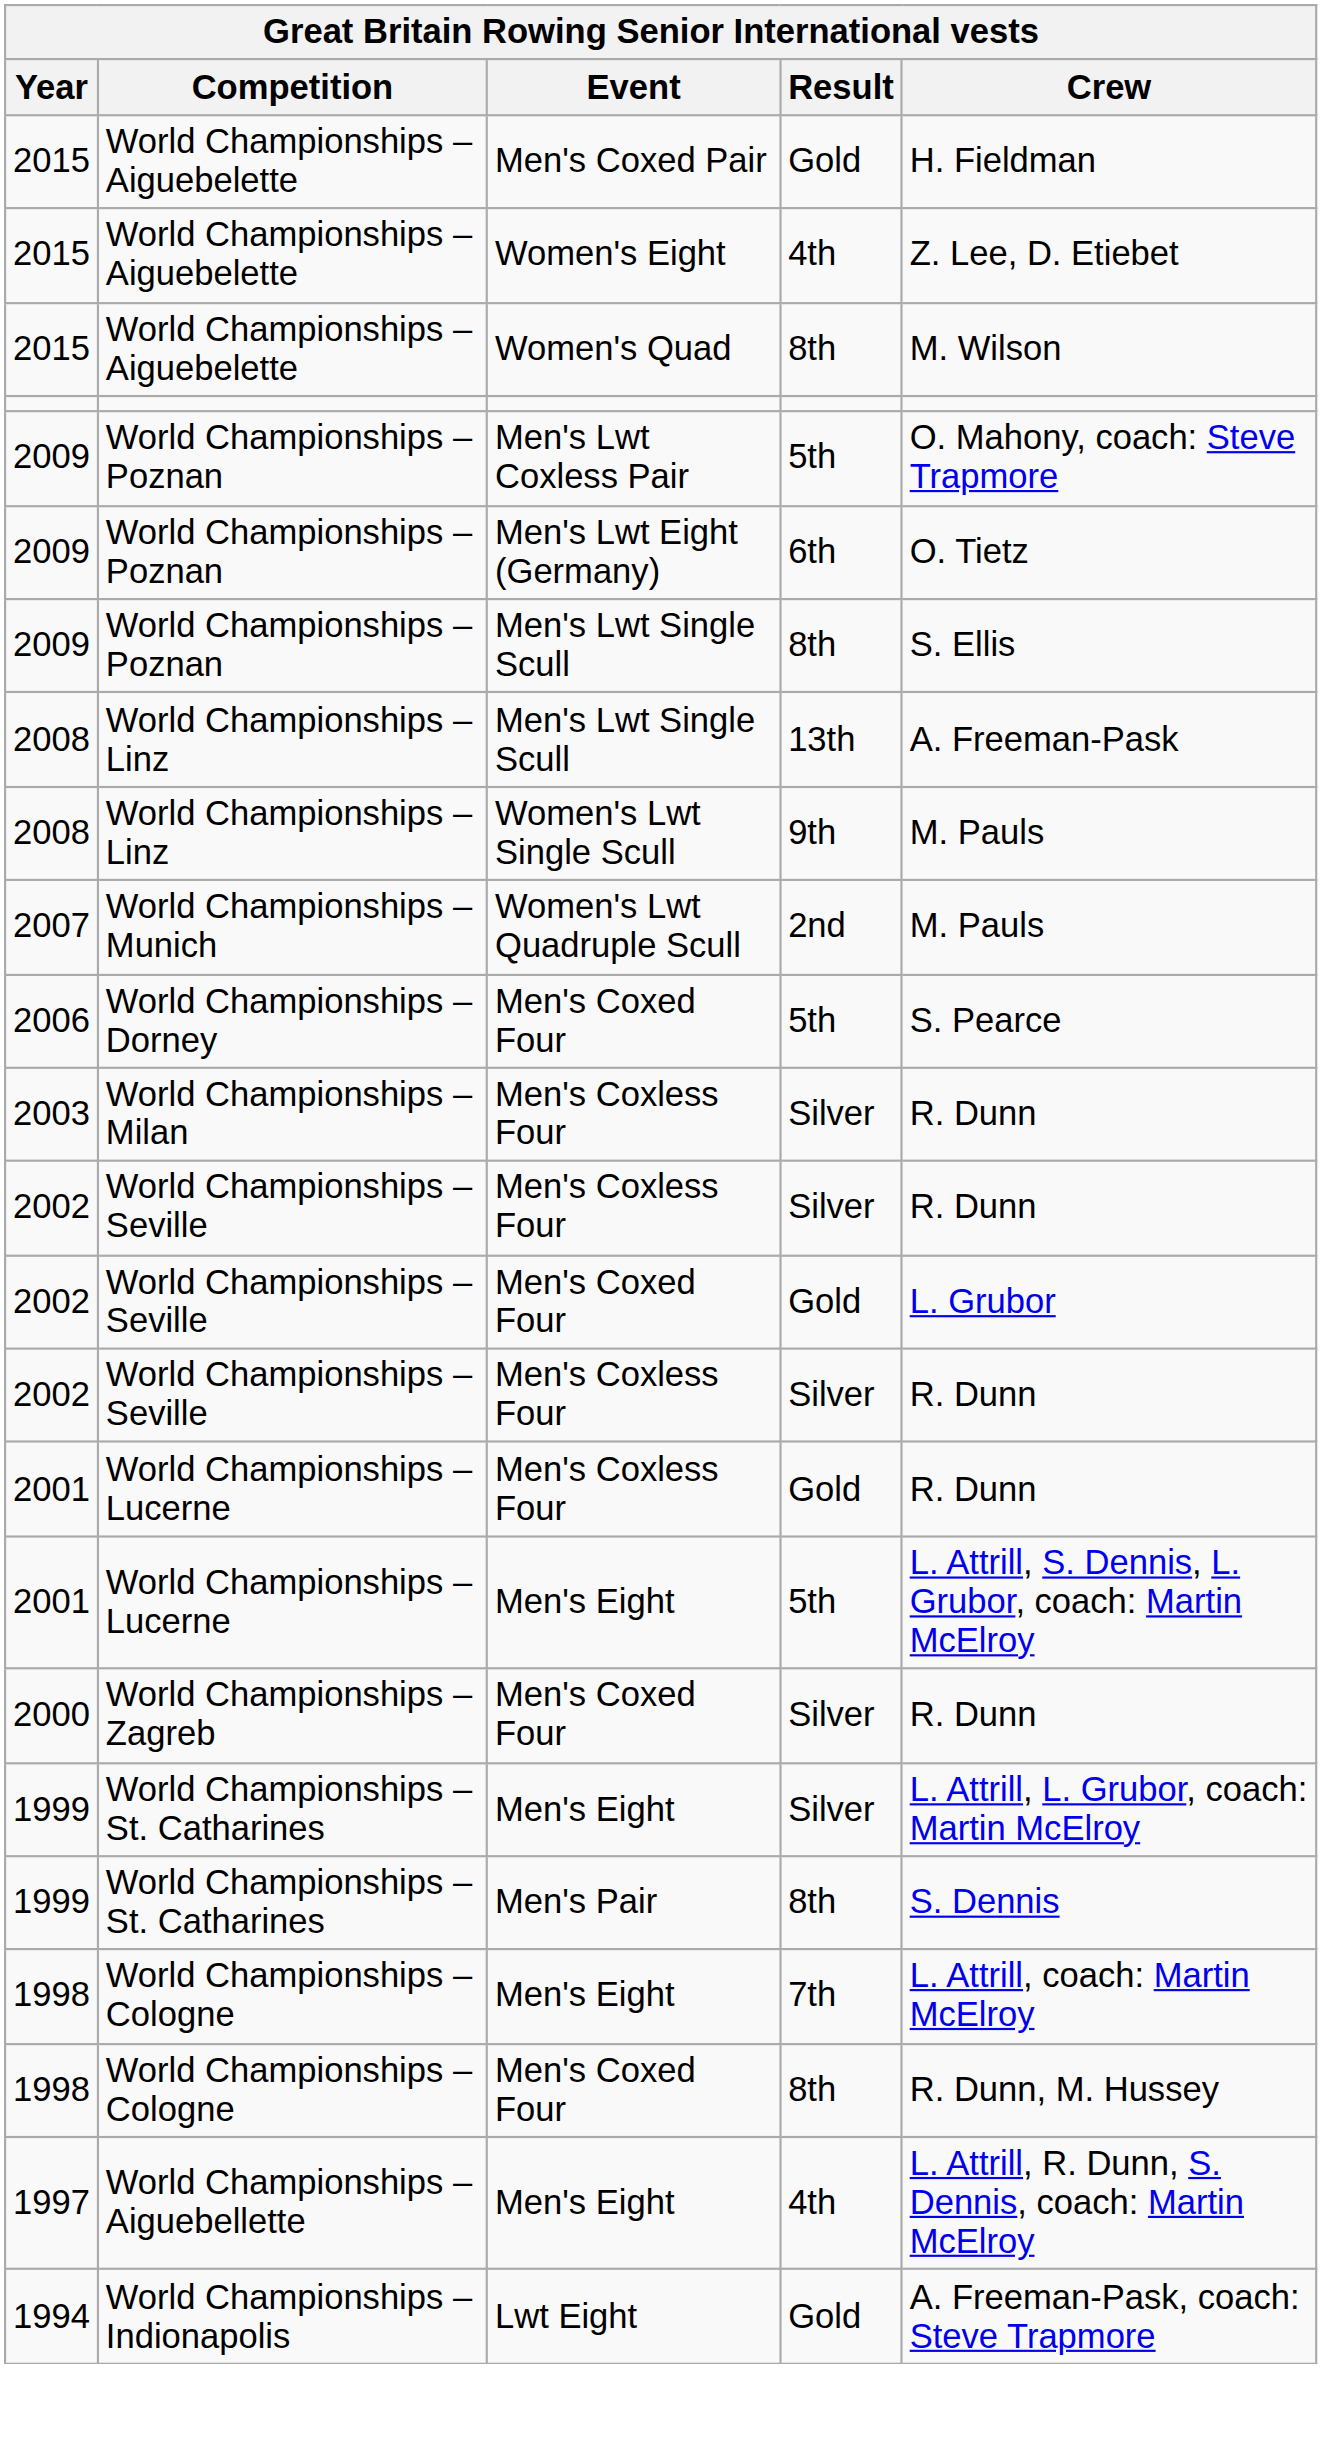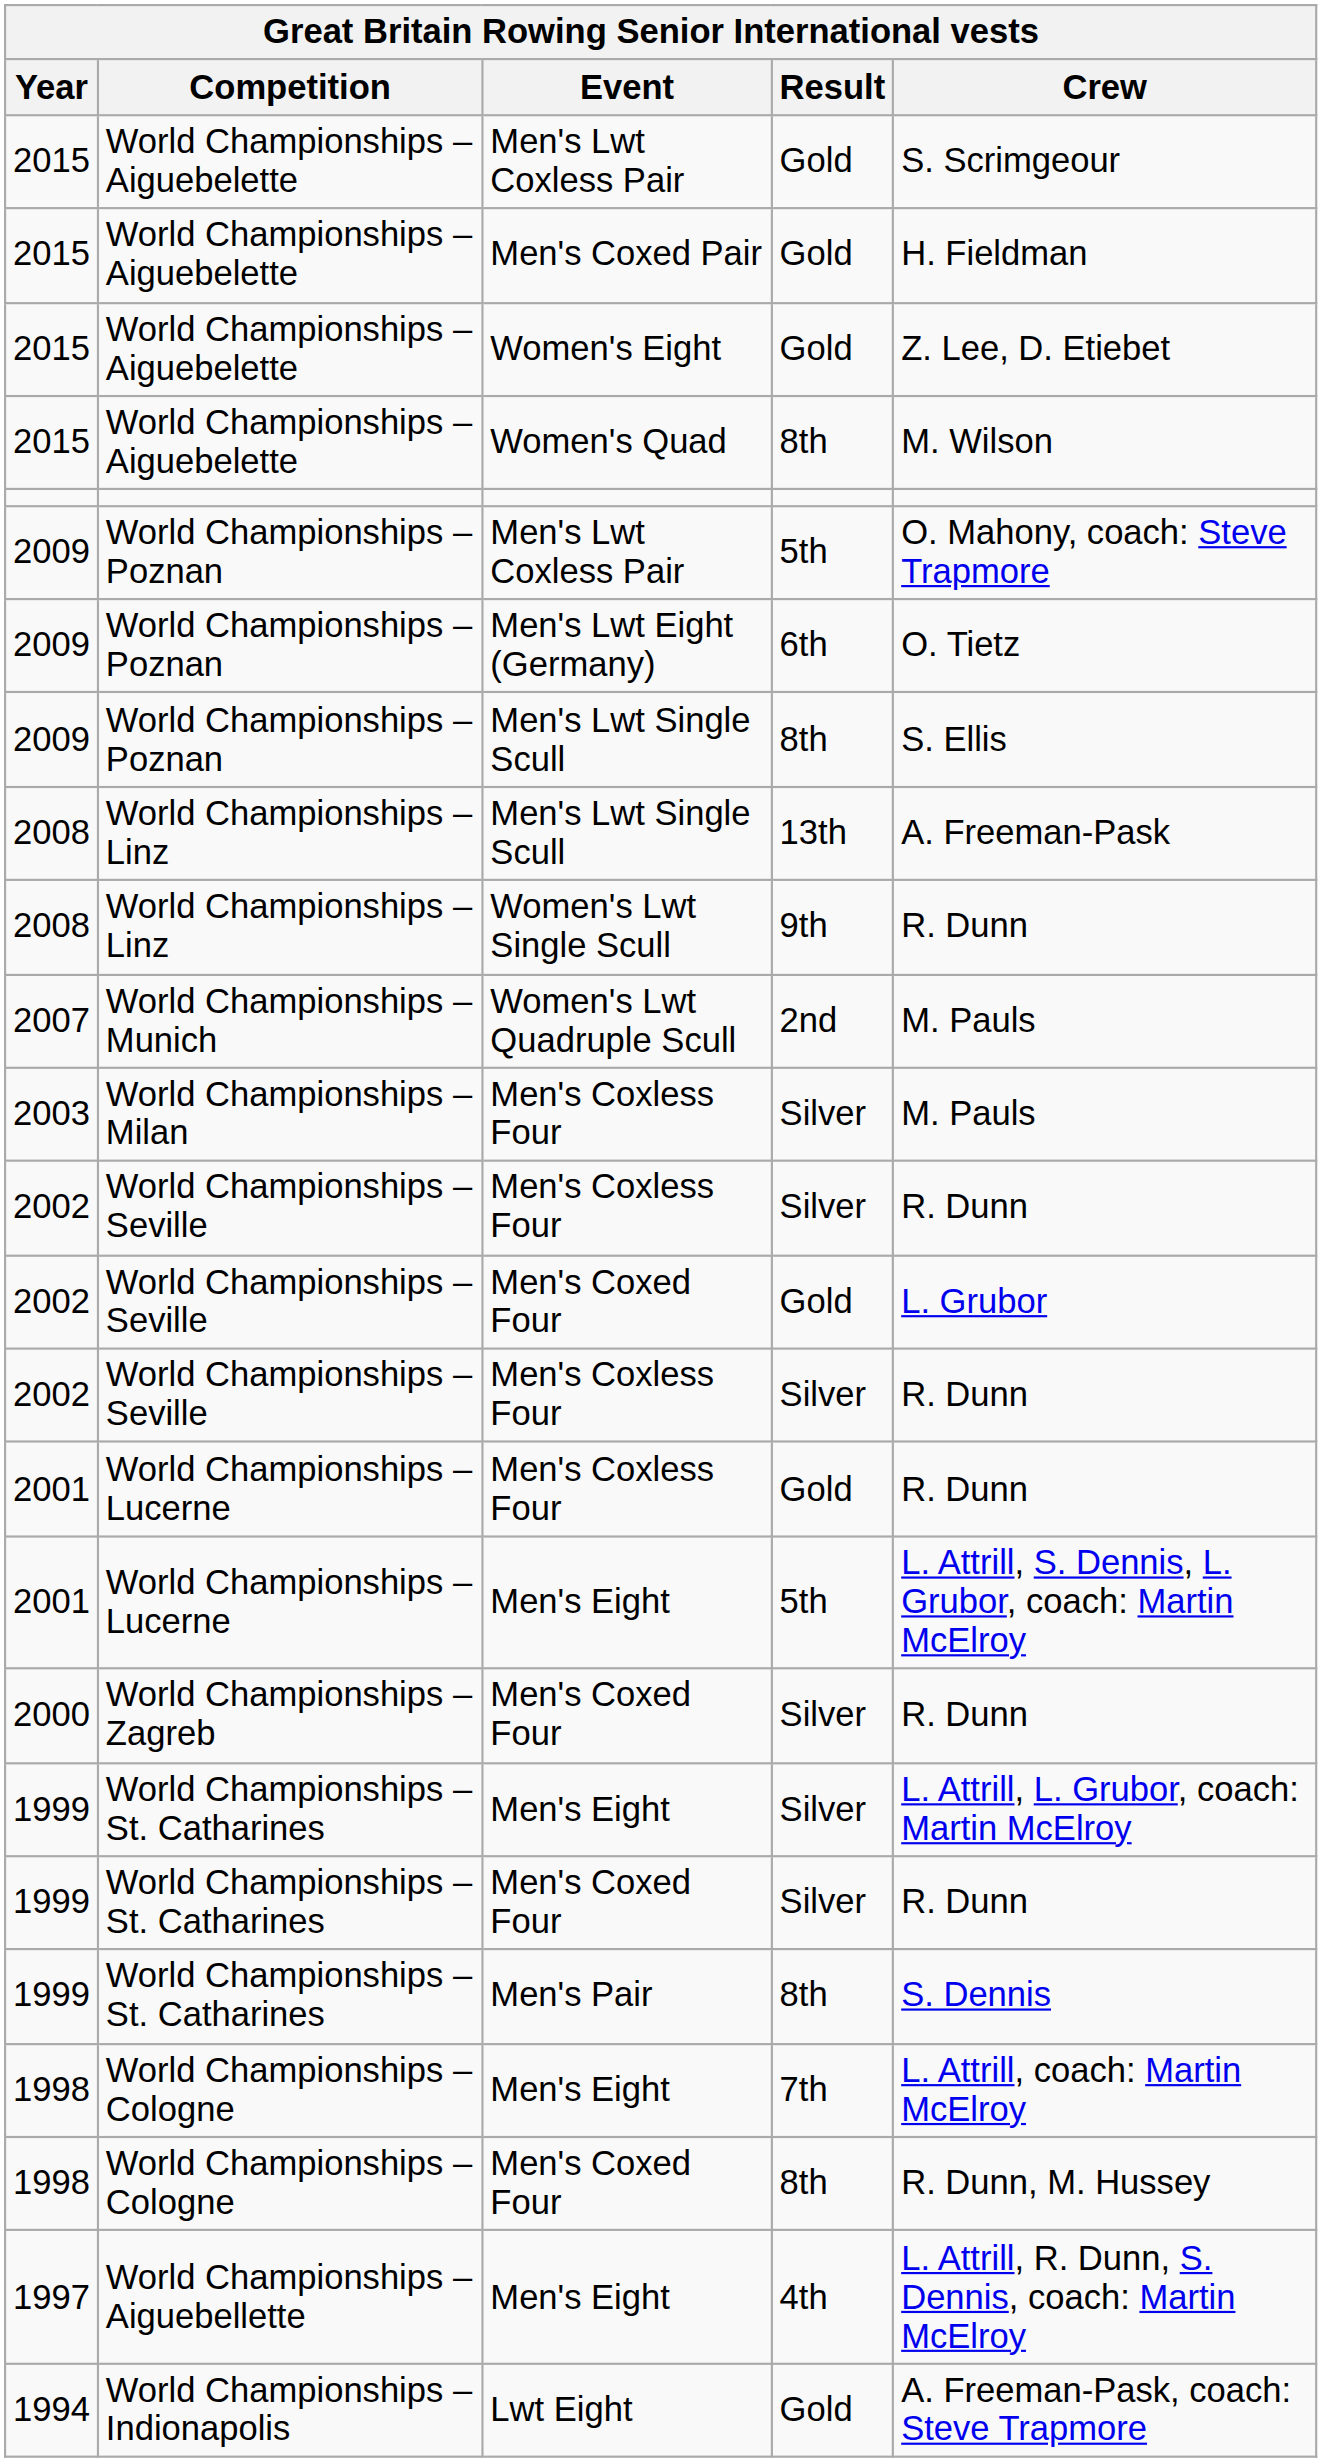 <table class="wikitable collapsible collapsed">
 <tr>
 <th colspan="5">Great Britain Rowing Senior International vests  </th>
 </tr>
 <tr>
 <th>Year</th>
 <th>Competition</th>
 <th>Event</th>
 <th>Result</th>
 <th>Crew</th>
 </tr>
 <tr>
 <td>2015</td>
 <td>World Championships – Aiguebelette</td>
+<td>Men's Lwt Coxless Pair</td>
+<td>Gold</td>
+<td>S. Scrimgeour</td>
+</tr>
+<tr>
+<td>2015</td>
+<td>World Championships – Aiguebelette</td>
 <td>Men's Coxed Pair</td>
 <td>Gold</td>
 <td>H. Fieldman</td>
 </tr>
 <tr>
 <td>2015</td>
 <td>World Championships – Aiguebelette</td>
 <td>Women's Eight</td>
-<td>4th</td>
+<td>Gold</td>
 <td>Z. Lee, D. Etiebet</td>
 </tr>
 <tr>
 <td>2015</td>
 <td>World Championships – Aiguebelette</td>
 <td>Women's Quad</td>
 <td>8th</td>
 <td>M. Wilson</td>
 </tr>
 <tr>
 <td></td>
 <td></td>
 <td></td>
 <td></td>
 <td></td>
 </tr>
 <tr>
 <td>2009</td>
 <td>World Championships – Poznan</td>
 <td>Men's Lwt Coxless Pair</td>
 <td>5th</td>
 <td>O. Mahony, coach: <a href='#'>Steve Trapmore</a></td>
 </tr>
 <tr>
 <td>2009</td>
 <td>World Championships – Poznan</td>
 <td>Men's Lwt Eight (Germany)</td>
 <td>6th</td>
 <td>O. Tietz</td>
 </tr>
 <tr>
 <td>2009</td>
 <td>World Championships – Poznan</td>
 <td>Men's Lwt Single Scull</td>
 <td>8th</td>
 <td>S. Ellis</td>
 </tr>
 <tr>
 <td>2008</td>
 <td>World Championships – Linz</td>
 <td>Men's Lwt Single Scull</td>
 <td>13th</td>
 <td>A. Freeman-Pask</td>
 </tr>
 <tr>
 <td>2008</td>
 <td>World Championships – Linz</td>
 <td>Women's Lwt Single Scull</td>
 <td>9th</td>
-<td>M. Pauls</td>
+<td>R. Dunn</td>
 </tr>
 <tr>
 <td>2007</td>
 <td>World Championships – Munich</td>
 <td>Women's Lwt Quadruple Scull</td>
 <td>2nd</td>
 <td>M. Pauls</td>
 </tr>
 <tr>
-<td>2006</td>
-<td>World Championships – Dorney</td>
-<td>Men's Coxed Four</td>
-<td>5th</td>
-<td>S. Pearce</td>
-</tr>
-<tr>
 <td>2003</td>
 <td>World Championships – Milan</td>
 <td>Men's Coxless Four</td>
 <td>Silver</td>
-<td>R. Dunn</td>
+<td>M. Pauls</td>
 </tr>
 <tr>
 <td>2002</td>
 <td>World Championships – Seville</td>
 <td>Men's Coxless Four</td>
 <td>Silver</td>
 <td>R. Dunn</td>
 </tr>
 <tr>
 <td>2002</td>
 <td>World Championships – Seville</td>
 <td>Men's Coxed Four</td>
 <td>Gold</td>
 <td><a href='#'>L. Grubor</a></td>
 </tr>
 <tr>
 <td>2002</td>
 <td>World Championships – Seville</td>
 <td>Men's Coxless Four</td>
 <td>Silver</td>
 <td>R. Dunn</td>
 </tr>
 <tr>
 <td>2001</td>
 <td>World Championships – Lucerne</td>
 <td>Men's Coxless Four</td>
 <td>Gold</td>
 <td>R. Dunn</td>
 </tr>
 <tr>
 <td>2001</td>
 <td>World Championships – Lucerne</td>
 <td>Men's Eight</td>
 <td>5th</td>
 <td><a href='#'>L. Attrill</a>, <a href='#'>S. Dennis</a>, <a href='#'>L. Grubor</a>, coach: <a href='#'>Martin McElroy</a></td>
 </tr>
 <tr>
 <td>2000</td>
 <td>World Championships – Zagreb</td>
 <td>Men's Coxed Four</td>
 <td>Silver</td>
 <td>R. Dunn</td>
 </tr>
 <tr>
 <td>1999</td>
 <td>World Championships – St. Catharines</td>
 <td>Men's Eight</td>
 <td>Silver</td>
 <td><a href='#'>L. Attrill</a>, <a href='#'>L. Grubor</a>, coach: <a href='#'>Martin McElroy</a></td>
 </tr>
 <tr>
 <td>1999</td>
 <td>World Championships – St. Catharines</td>
+<td>Men's Coxed Four</td>
+<td>Silver</td>
+<td>R. Dunn</td>
+</tr>
+<tr>
+<td>1999</td>
+<td>World Championships – St. Catharines</td>
 <td>Men's Pair</td>
 <td>8th</td>
 <td><a href='#'>S. Dennis</a></td>
 </tr>
 <tr>
 <td>1998</td>
 <td>World Championships – Cologne</td>
 <td>Men's Eight</td>
 <td>7th</td>
 <td><a href='#'>L. Attrill</a>, coach: <a href='#'>Martin McElroy</a></td>
 </tr>
 <tr>
 <td>1998</td>
 <td>World Championships – Cologne</td>
 <td>Men's Coxed Four</td>
 <td>8th</td>
 <td>R. Dunn, M. Hussey</td>
 </tr>
 <tr>
 <td>1997</td>
 <td>World Championships – Aiguebellette</td>
 <td>Men's Eight</td>
 <td>4th</td>
 <td><a href='#'>L. Attrill</a>, R. Dunn, <a href='#'>S. Dennis</a>, coach: <a href='#'>Martin McElroy</a></td>
 </tr>
 <tr>
 <td>1994</td>
 <td>World Championships – Indionapolis</td>
 <td>Lwt Eight</td>
 <td>Gold</td>
 <td>A. Freeman-Pask, coach: <a href='#'>Steve Trapmore</a></td>
 </tr>
 </table>
